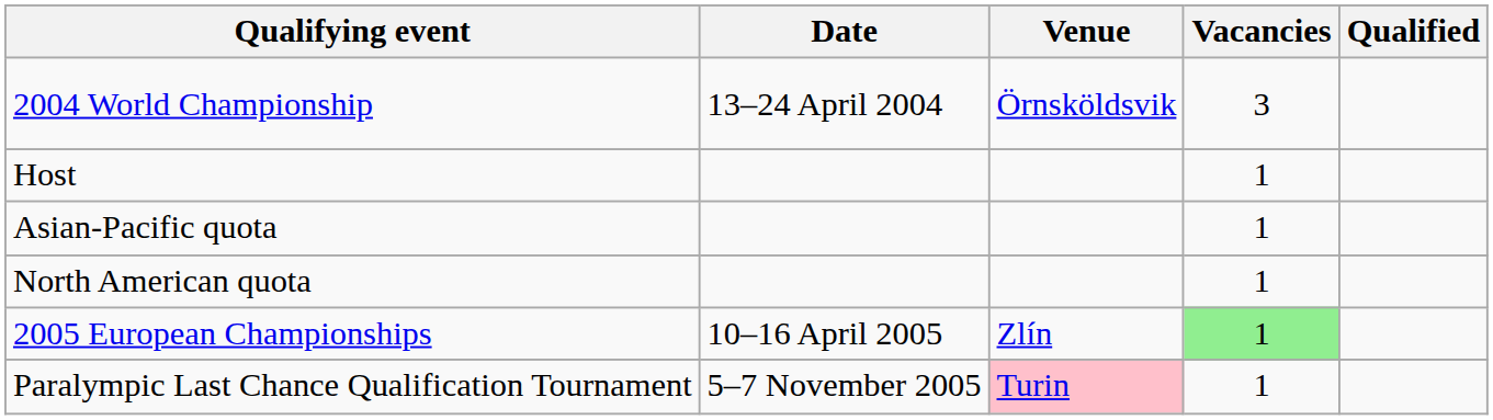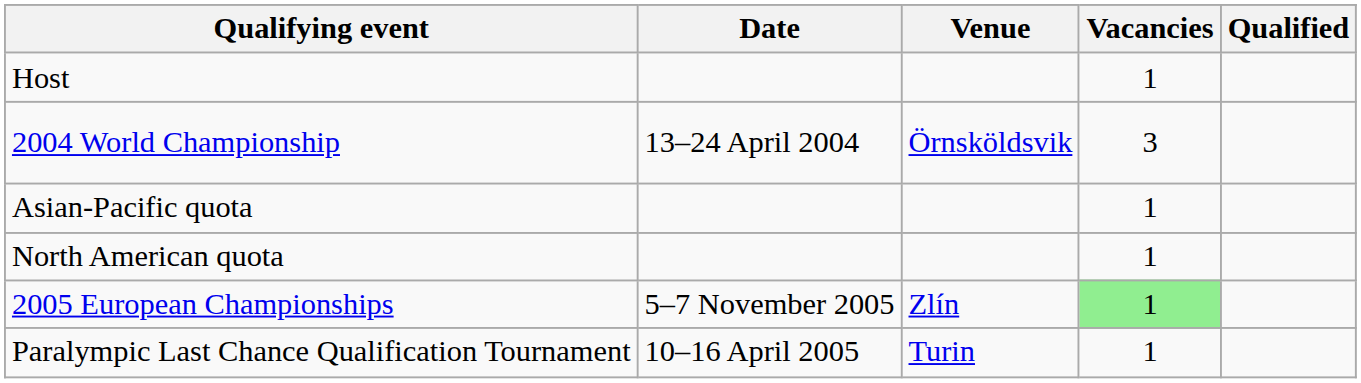 <table class="wikitable">
 <tr>
 <th>Qualifying event</th>
 <th>Date</th>
 <th>Venue</th>
 <th>Vacancies</th>
 <th>Qualified</th>
 </tr>
 <tr>
+<td>Host</td>
+<td></td>
+<td></td>
+<td align="center">1</td>
+<td></td>
+</tr>
+<tr>
 <td><a href='#'>2004 World Championship</a></td>
 <td>13–24 April 2004</td>
 <td> <a href='#'>Örnsköldsvik</a></td>
 <td align="center">3</td>
 <td><br><br></td>
-</tr>
-<tr>
-<td>Host</td>
-<td></td>
-<td></td>
-<td align="center">1</td>
-<td></td>
 </tr>
 <tr>
 <td>Asian-Pacific quota</td>
 <td></td>
 <td></td>
 <td align="center">1</td>
 <td></td>
 </tr>
 <tr>
 <td>North American quota</td>
 <td></td>
 <td></td>
 <td align="center">1</td>
 <td></td>
 </tr>
 <tr>
 <td><a href='#'>2005 European Championships</a></td>
-<td>10–16 April 2005</td>
+<td>5–7 November 2005</td>
 <td> <a href='#'>Zlín</a></td>
 <td align="center" style="background: lightgreen;">1</td>
 <td></td>
 </tr>
 <tr>
 <td>Paralympic Last Chance Qualification Tournament</td>
-<td>5–7 November 2005</td>
-<td style="background: pink;"> <a href='#'>Turin</a></td>
+<td>10–16 April 2005</td>
+<td> <a href='#'>Turin</a></td>
 <td align="center">1</td>
 <td></td>
 </tr>
 </table>
